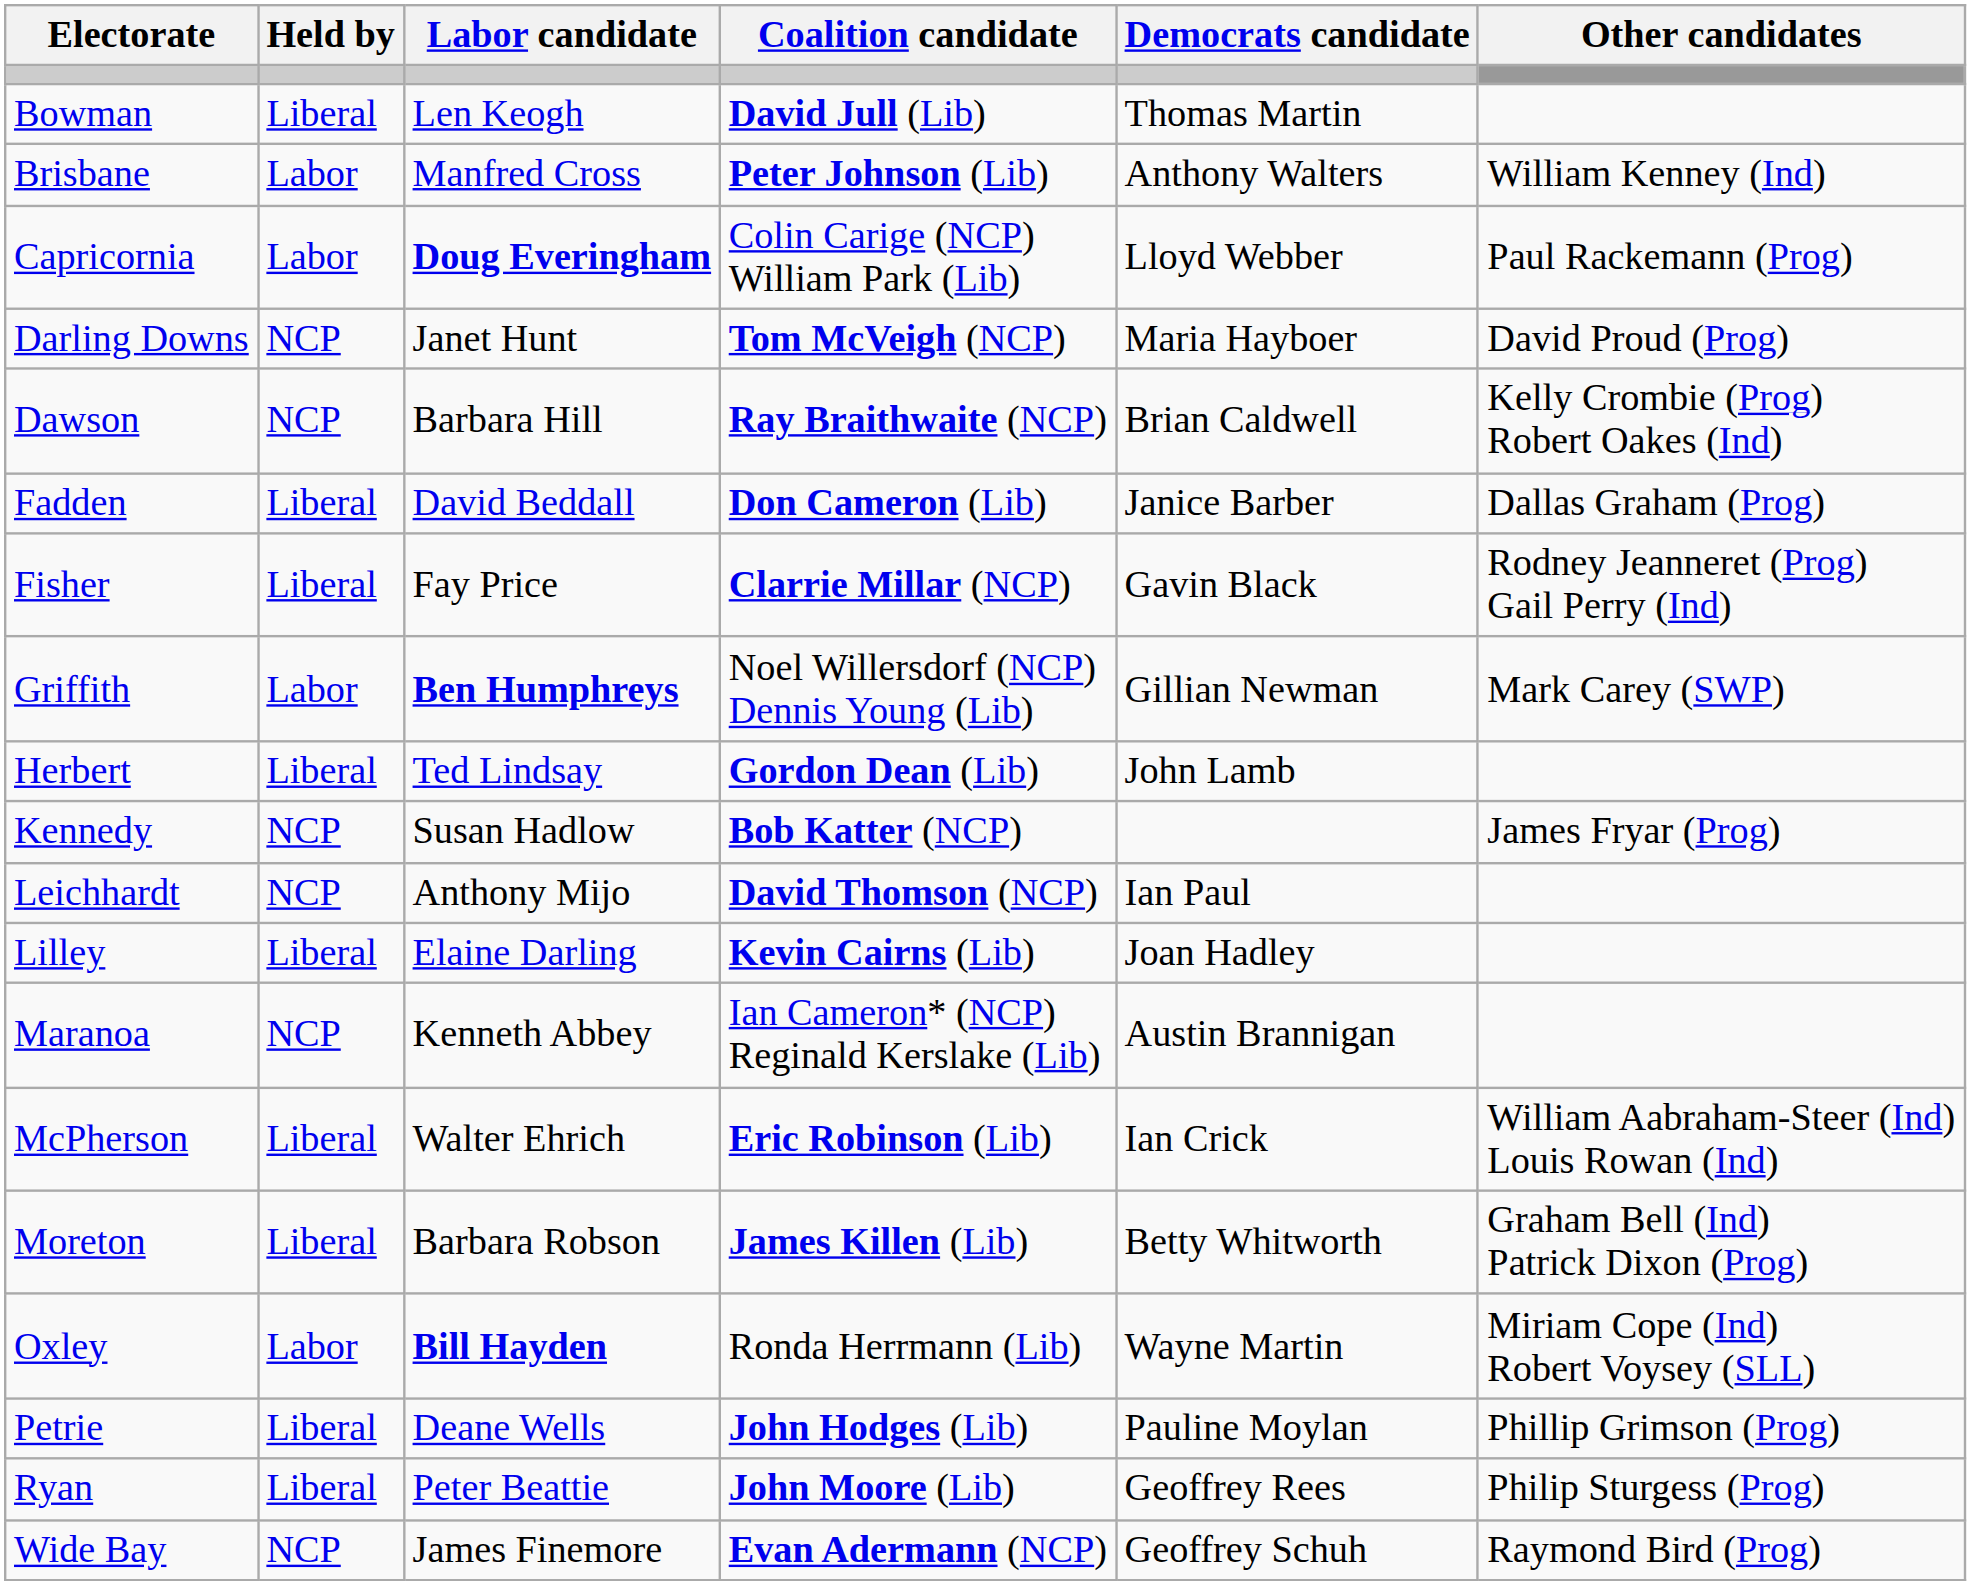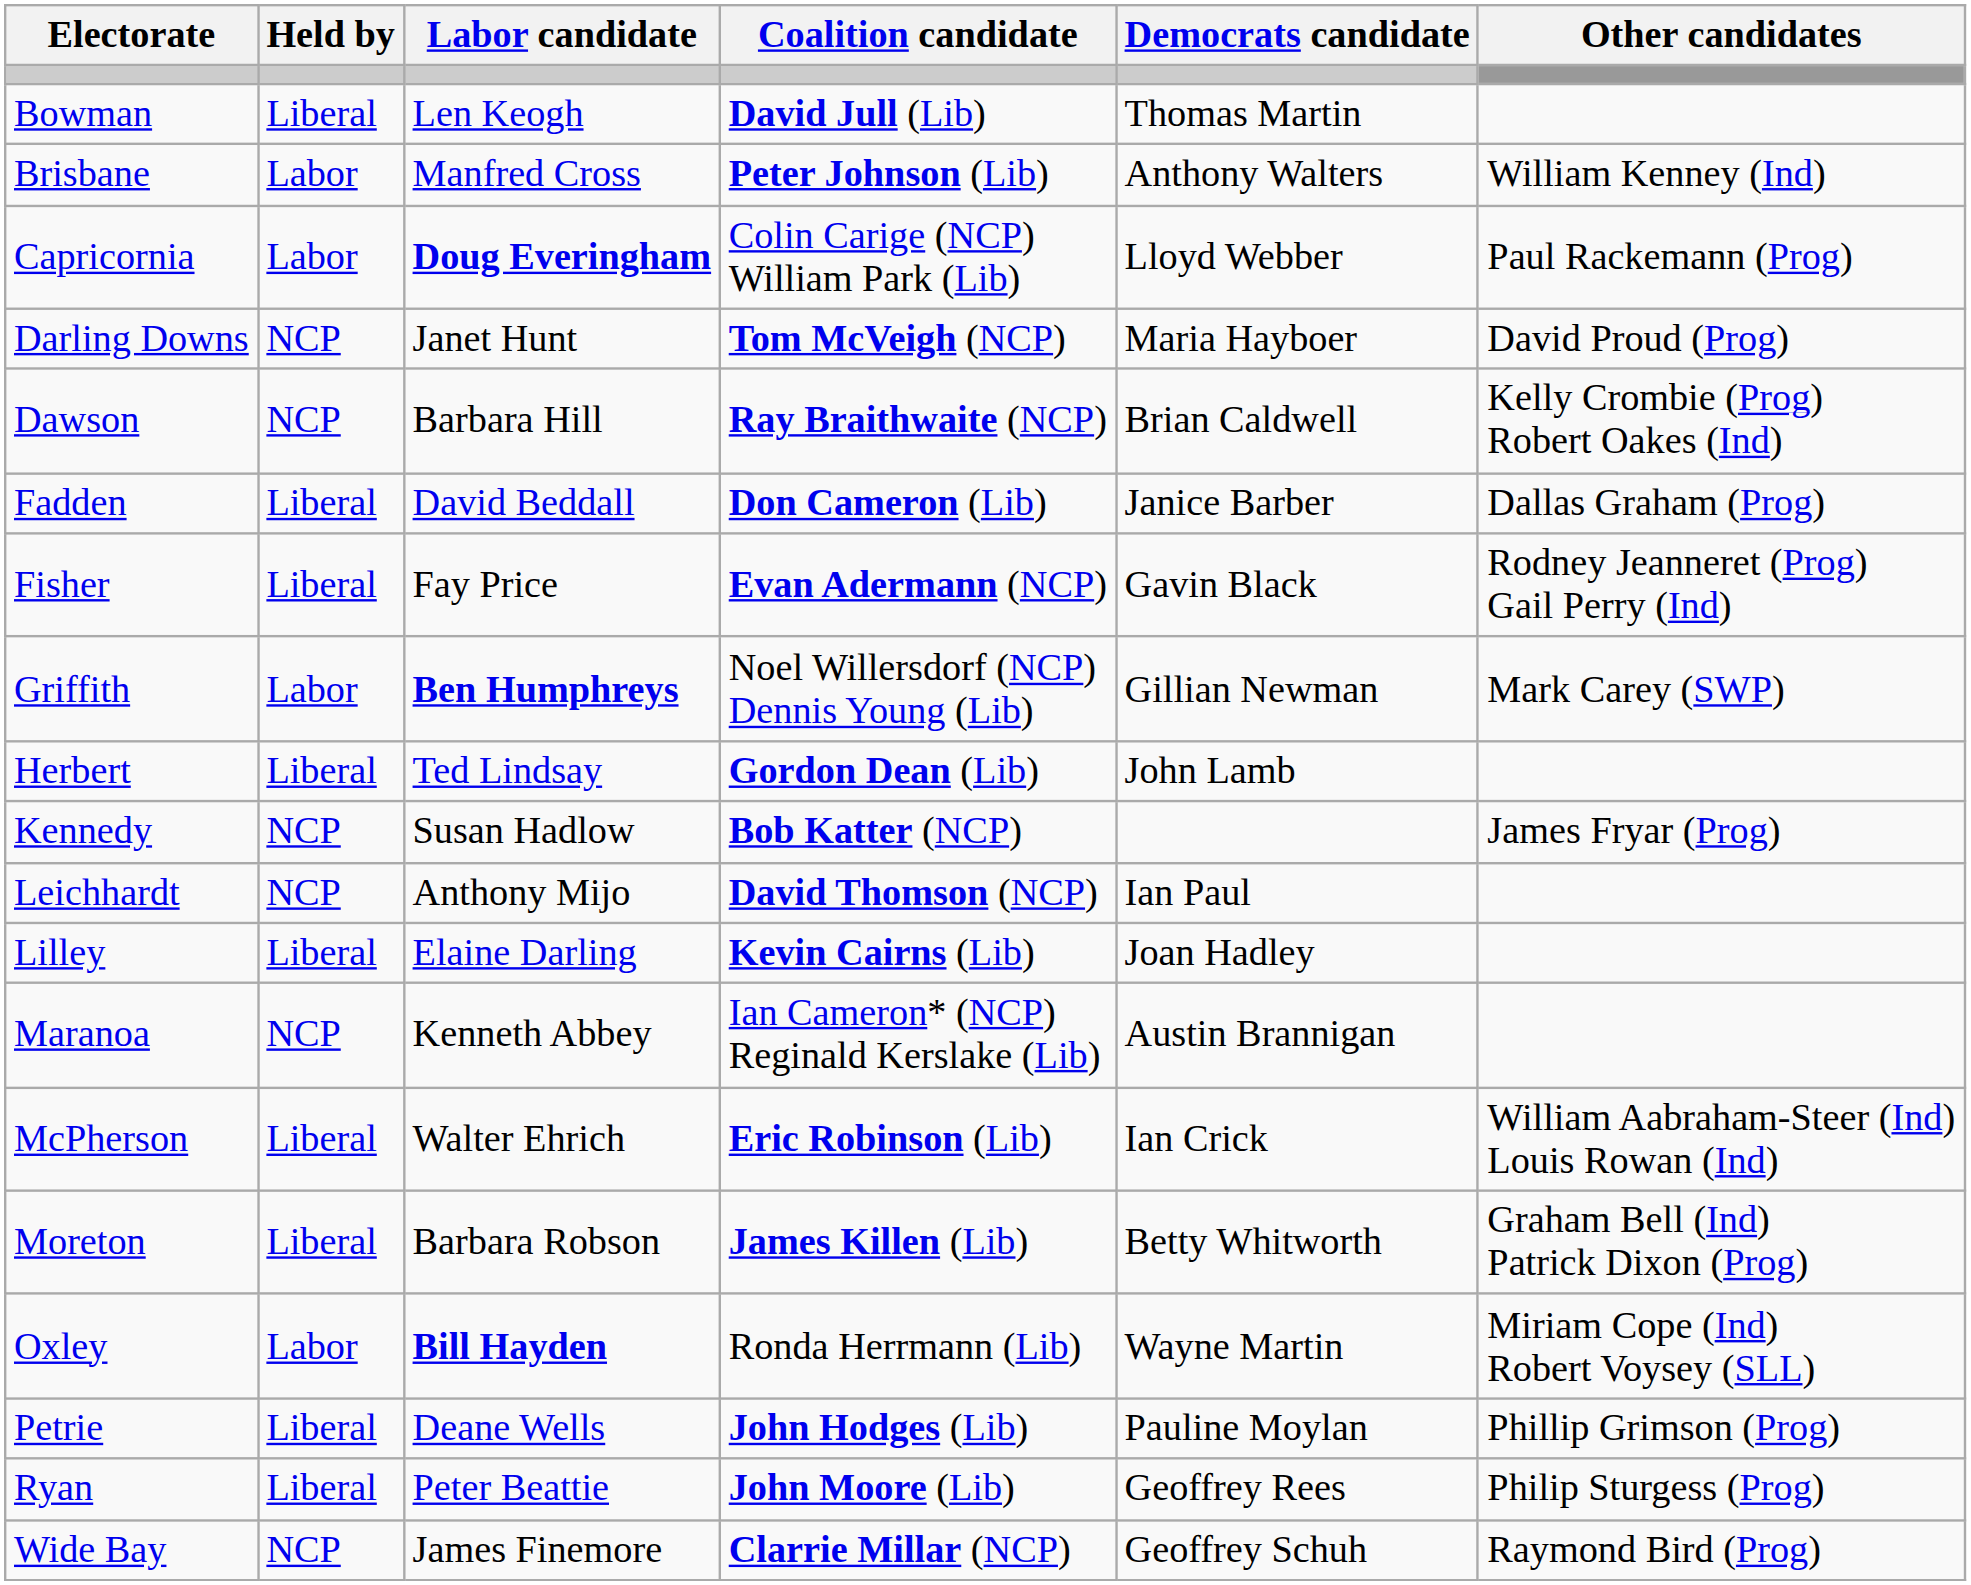 <table class="wikitable">
 <tr>
 <th>Electorate</th>
 <th>Held by</th>
 <th><a href='#'>Labor</a> candidate</th>
 <th><a href='#'>Coalition</a> candidate</th>
 <th><a href='#'>Democrats</a> candidate</th>
 <th>Other candidates</th>
 </tr>
 <tr bgcolor="#cccccc">
 <td></td>
 <td></td>
 <td></td>
 <td></td>
 <td></td>
 <td bgcolor="#999999"></td>
 </tr>
 <tr>
 <td><a href='#'>Bowman</a></td>
 <td><a href='#'>Liberal</a></td>
 <td><a href='#'>Len Keogh</a></td>
 <td><strong><a href='#'>David Jull</a></strong> (<a href='#'>Lib</a>)</td>
 <td>Thomas Martin</td>
 <td></td>
 </tr>
 <tr>
 <td><a href='#'>Brisbane</a></td>
 <td><a href='#'>Labor</a></td>
 <td><a href='#'>Manfred Cross</a></td>
 <td><strong><a href='#'>Peter Johnson</a></strong> (<a href='#'>Lib</a>)</td>
 <td>Anthony Walters</td>
 <td>William Kenney (<a href='#'>Ind</a>)</td>
 </tr>
 <tr>
 <td><a href='#'>Capricornia</a></td>
 <td><a href='#'>Labor</a></td>
 <td><strong><a href='#'>Doug Everingham</a></strong></td>
 <td><a href='#'>Colin Carige</a> (<a href='#'>NCP</a>)<br>William Park (<a href='#'>Lib</a>)</td>
 <td>Lloyd Webber</td>
 <td>Paul Rackemann (<a href='#'>Prog</a>)</td>
 </tr>
 <tr>
 <td><a href='#'>Darling Downs</a></td>
 <td><a href='#'>NCP</a></td>
 <td>Janet Hunt</td>
 <td><strong><a href='#'>Tom McVeigh</a></strong> (<a href='#'>NCP</a>)</td>
 <td>Maria Hayboer</td>
 <td>David Proud (<a href='#'>Prog</a>)</td>
 </tr>
 <tr>
 <td><a href='#'>Dawson</a></td>
 <td><a href='#'>NCP</a></td>
 <td>Barbara Hill</td>
 <td><strong><a href='#'>Ray Braithwaite</a></strong> (<a href='#'>NCP</a>)</td>
 <td>Brian Caldwell</td>
 <td>Kelly Crombie (<a href='#'>Prog</a>)<br>Robert Oakes (<a href='#'>Ind</a>)</td>
 </tr>
 <tr>
 <td><a href='#'>Fadden</a></td>
 <td><a href='#'>Liberal</a></td>
 <td><a href='#'>David Beddall</a></td>
 <td><strong><a href='#'>Don Cameron</a></strong> (<a href='#'>Lib</a>)</td>
 <td>Janice Barber</td>
 <td>Dallas Graham (<a href='#'>Prog</a>)</td>
 </tr>
 <tr>
 <td><a href='#'>Fisher</a></td>
 <td><a href='#'>Liberal</a></td>
 <td>Fay Price</td>
-<td><strong><a href='#'>Clarrie Millar</a></strong> (<a href='#'>NCP</a>)</td>
+<td><strong><a href='#'>Evan Adermann</a></strong> (<a href='#'>NCP</a>)</td>
 <td>Gavin Black</td>
 <td>Rodney Jeanneret (<a href='#'>Prog</a>)<br>Gail Perry (<a href='#'>Ind</a>)</td>
 </tr>
 <tr>
 <td><a href='#'>Griffith</a></td>
 <td><a href='#'>Labor</a></td>
 <td><strong><a href='#'>Ben Humphreys</a></strong></td>
 <td>Noel Willersdorf (<a href='#'>NCP</a>)<br><a href='#'>Dennis Young</a> (<a href='#'>Lib</a>)</td>
 <td>Gillian Newman</td>
 <td>Mark Carey (<a href='#'>SWP</a>)</td>
 </tr>
 <tr>
 <td><a href='#'>Herbert</a></td>
 <td><a href='#'>Liberal</a></td>
 <td><a href='#'>Ted Lindsay</a></td>
 <td><strong><a href='#'>Gordon Dean</a></strong> (<a href='#'>Lib</a>)</td>
 <td>John Lamb</td>
 <td></td>
 </tr>
 <tr>
 <td><a href='#'>Kennedy</a></td>
 <td><a href='#'>NCP</a></td>
 <td>Susan Hadlow</td>
 <td><strong><a href='#'>Bob Katter</a></strong> (<a href='#'>NCP</a>)</td>
 <td></td>
 <td>James Fryar (<a href='#'>Prog</a>)</td>
 </tr>
 <tr>
 <td><a href='#'>Leichhardt</a></td>
 <td><a href='#'>NCP</a></td>
 <td>Anthony Mijo</td>
 <td><strong><a href='#'>David Thomson</a></strong> (<a href='#'>NCP</a>)</td>
 <td>Ian Paul</td>
 <td></td>
 </tr>
 <tr>
 <td><a href='#'>Lilley</a></td>
 <td><a href='#'>Liberal</a></td>
 <td><a href='#'>Elaine Darling</a></td>
 <td><strong><a href='#'>Kevin Cairns</a></strong> (<a href='#'>Lib</a>)</td>
 <td>Joan Hadley</td>
 <td></td>
 </tr>
 <tr>
 <td><a href='#'>Maranoa</a></td>
 <td><a href='#'>NCP</a></td>
 <td>Kenneth Abbey</td>
 <td><a href='#'>Ian Cameron</a>* (<a href='#'>NCP</a>)<br>Reginald Kerslake (<a href='#'>Lib</a>)</td>
 <td>Austin Brannigan</td>
 <td></td>
 </tr>
 <tr>
 <td><a href='#'>McPherson</a></td>
 <td><a href='#'>Liberal</a></td>
 <td>Walter Ehrich</td>
 <td><strong><a href='#'>Eric Robinson</a></strong> (<a href='#'>Lib</a>)</td>
 <td>Ian Crick</td>
 <td>William Aabraham-Steer (<a href='#'>Ind</a>)<br>Louis Rowan (<a href='#'>Ind</a>)</td>
 </tr>
 <tr>
 <td><a href='#'>Moreton</a></td>
 <td><a href='#'>Liberal</a></td>
 <td>Barbara Robson</td>
 <td><strong><a href='#'>James Killen</a></strong> (<a href='#'>Lib</a>)</td>
 <td>Betty Whitworth</td>
 <td>Graham Bell (<a href='#'>Ind</a>)<br>Patrick Dixon (<a href='#'>Prog</a>)</td>
 </tr>
 <tr>
 <td><a href='#'>Oxley</a></td>
 <td><a href='#'>Labor</a></td>
 <td><strong><a href='#'>Bill Hayden</a></strong></td>
 <td>Ronda Herrmann (<a href='#'>Lib</a>)</td>
 <td>Wayne Martin</td>
 <td>Miriam Cope (<a href='#'>Ind</a>)<br>Robert Voysey (<a href='#'>SLL</a>)</td>
 </tr>
 <tr>
 <td><a href='#'>Petrie</a></td>
 <td><a href='#'>Liberal</a></td>
 <td><a href='#'>Deane Wells</a></td>
 <td><strong><a href='#'>John Hodges</a></strong> (<a href='#'>Lib</a>)</td>
 <td>Pauline Moylan</td>
 <td>Phillip Grimson (<a href='#'>Prog</a>)</td>
 </tr>
 <tr>
 <td><a href='#'>Ryan</a></td>
 <td><a href='#'>Liberal</a></td>
 <td><a href='#'>Peter Beattie</a></td>
 <td><strong><a href='#'>John Moore</a></strong> (<a href='#'>Lib</a>)</td>
 <td>Geoffrey Rees</td>
 <td>Philip Sturgess (<a href='#'>Prog</a>)</td>
 </tr>
 <tr>
 <td><a href='#'>Wide Bay</a></td>
 <td><a href='#'>NCP</a></td>
 <td>James Finemore</td>
-<td><strong><a href='#'>Evan Adermann</a></strong> (<a href='#'>NCP</a>)</td>
+<td><strong><a href='#'>Clarrie Millar</a></strong> (<a href='#'>NCP</a>)</td>
 <td>Geoffrey Schuh</td>
 <td>Raymond Bird (<a href='#'>Prog</a>)</td>
 </tr>
 </table>
